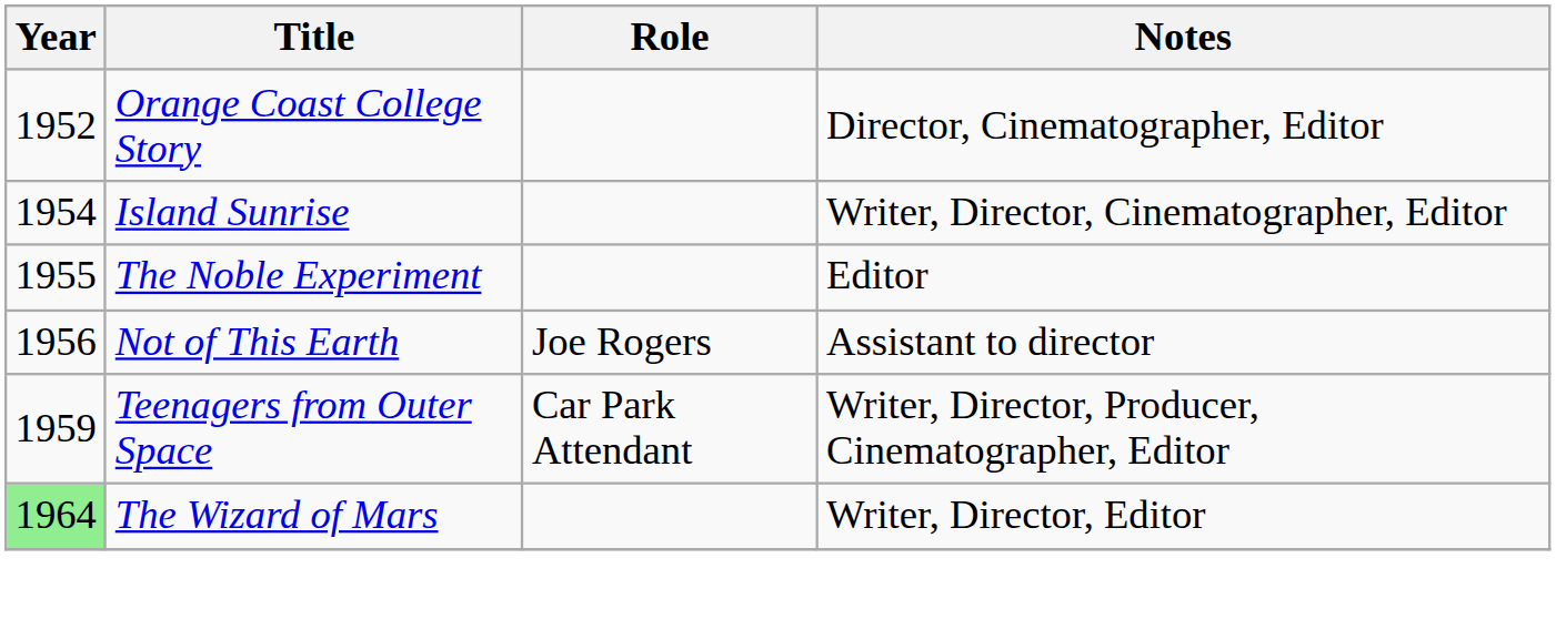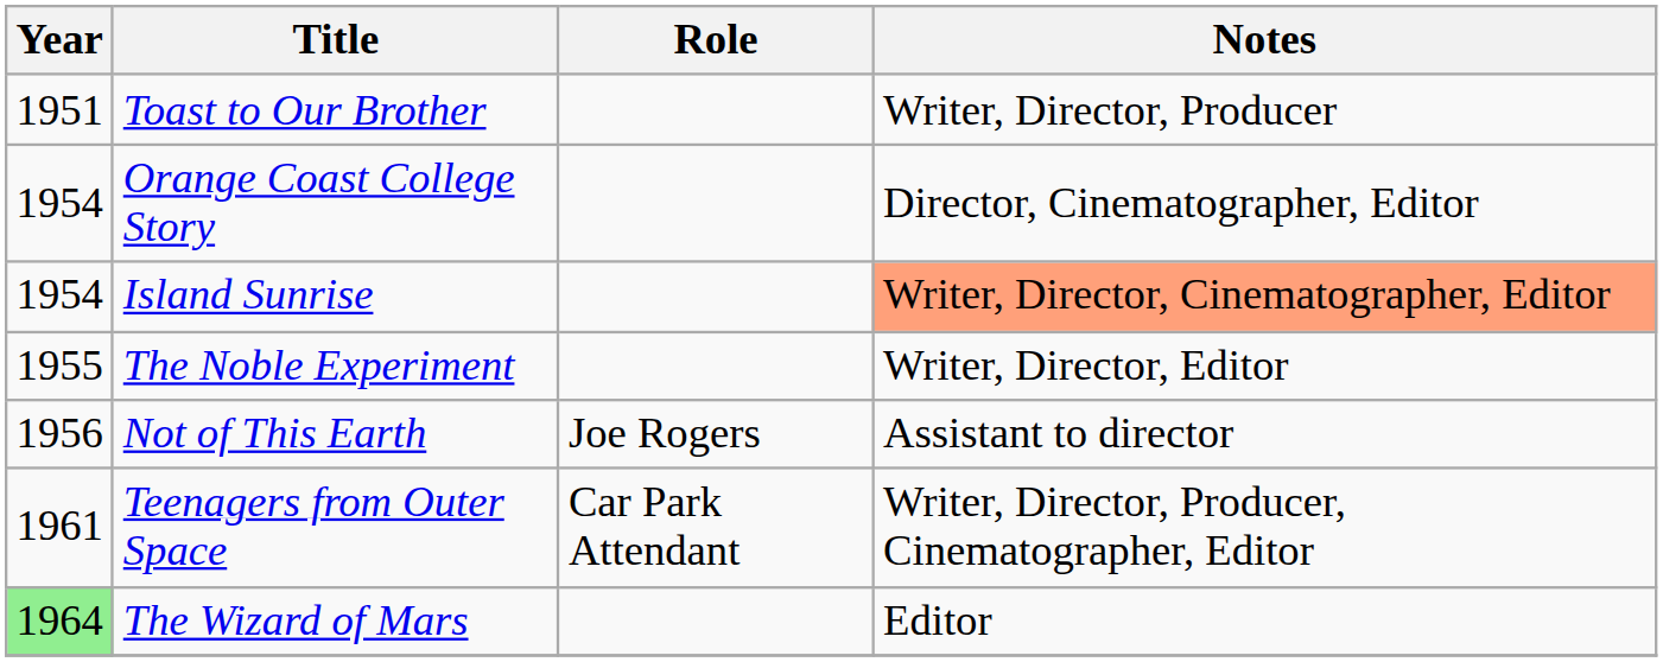 <table class="wikitable sortable">
 <tr>
 <th>Year</th>
 <th>Title</th>
 <th>Role</th>
 <th class="unsortable">Notes</th>
 </tr>
 <tr>
-<td>1952</td>
+<td>1951</td>
+<td><em><a href='#'>Toast to Our Brother</a></em></td>
+<td></td>
+<td>Writer, Director, Producer</td>
+</tr>
+<tr>
+<td>1954</td>
 <td><em><a href='#'>Orange Coast College Story</a></em></td>
 <td></td>
 <td>Director, Cinematographer, Editor</td>
 </tr>
 <tr>
 <td>1954</td>
 <td><em><a href='#'>Island Sunrise</a></em></td>
 <td></td>
-<td>Writer, Director, Cinematographer, Editor</td>
+<td style="background: lightsalmon;">Writer, Director, Cinematographer, Editor</td>
 </tr>
 <tr>
 <td>1955</td>
 <td><em><a href='#'>The Noble Experiment</a></em></td>
 <td></td>
-<td>Editor</td>
+<td>Writer, Director, Editor</td>
 </tr>
 <tr>
 <td>1956</td>
 <td><em><a href='#'>Not of This Earth</a></em></td>
 <td>Joe Rogers</td>
 <td>Assistant to director</td>
 </tr>
 <tr>
-<td>1959</td>
+<td>1961</td>
 <td><em><a href='#'>Teenagers from Outer Space</a></em></td>
 <td>Car Park Attendant</td>
 <td>Writer, Director, Producer, Cinematographer, Editor</td>
 </tr>
 <tr>
 <td style="background: lightgreen;">1964</td>
 <td><em><a href='#'>The Wizard of Mars</a></em></td>
 <td></td>
-<td>Writer, Director, Editor</td>
+<td>Editor</td>
 </tr>
 <tr>
 </tr>
 </table>
